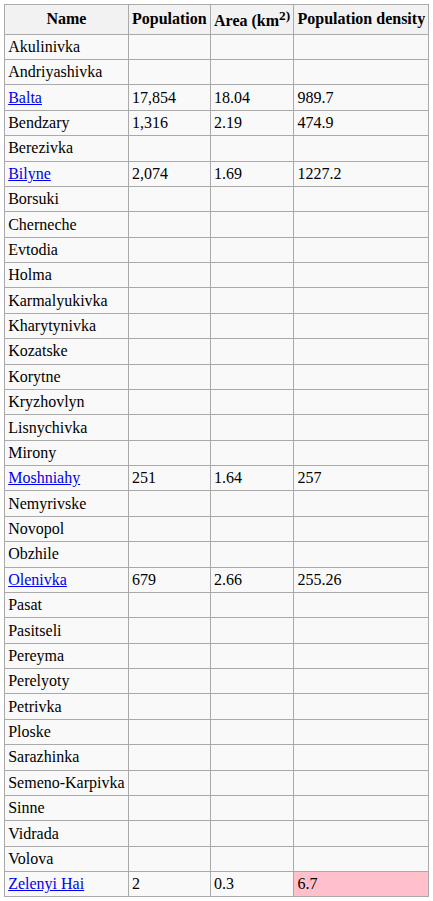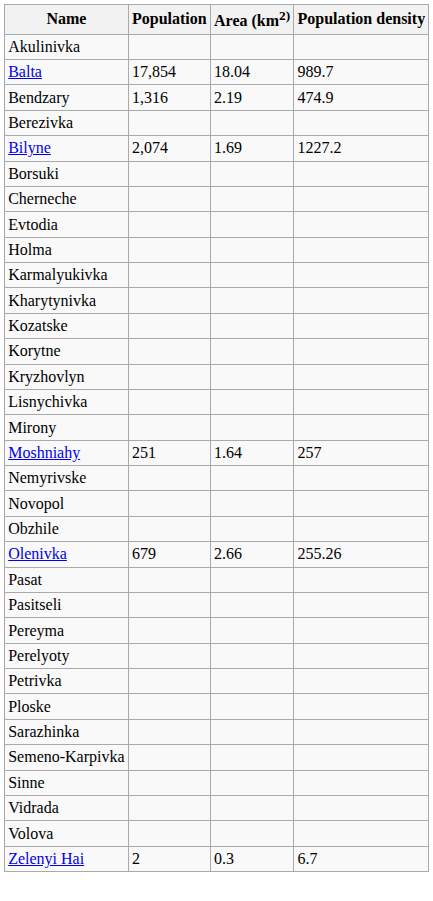 <table class="wikitable">
 <tr>
 <th>Name</th>
 <th>Population</th>
 <th>Area (km<sup>2)</sup></th>
 <th>Population density</th>
 </tr>
 <tr>
 <td>Akulinivka</td>
-<td></td>
-<td></td>
-<td></td>
-</tr>
-<tr>
-<td>Andriyashivka</td>
 <td></td>
 <td></td>
 <td></td>
 </tr>
 <tr>
 <td><a href='#'>Balta</a></td>
 <td>17,854</td>
 <td>18.04</td>
 <td>989.7</td>
 </tr>
 <tr>
 <td>Bendzary</td>
 <td>1,316</td>
 <td>2.19</td>
 <td>474.9</td>
 </tr>
 <tr>
 <td>Berezivka</td>
 <td></td>
 <td></td>
 <td></td>
 </tr>
 <tr>
 <td><a href='#'>Bilyne</a></td>
 <td>2,074</td>
 <td>1.69</td>
 <td>1227.2</td>
 </tr>
 <tr>
 <td>Borsuki</td>
 <td></td>
 <td></td>
 <td></td>
 </tr>
 <tr>
 <td>Cherneche</td>
 <td></td>
 <td></td>
 <td></td>
 </tr>
 <tr>
 <td>Evtodia</td>
 <td></td>
 <td></td>
 <td></td>
 </tr>
 <tr>
 <td>Holma</td>
 <td></td>
 <td></td>
 <td></td>
 </tr>
 <tr>
 <td>Karmalyukivka</td>
 <td></td>
 <td></td>
 <td></td>
 </tr>
 <tr>
 <td>Kharytynivka</td>
 <td></td>
 <td></td>
 <td></td>
 </tr>
 <tr>
 <td>Kozatske</td>
 <td></td>
 <td></td>
 <td></td>
 </tr>
 <tr>
 <td>Korytne</td>
 <td></td>
 <td></td>
 <td></td>
 </tr>
 <tr>
 <td>Kryzhovlyn</td>
 <td></td>
 <td></td>
 <td></td>
 </tr>
 <tr>
 <td>Lisnychivka</td>
 <td></td>
 <td></td>
 <td></td>
 </tr>
 <tr>
 <td>Mirony</td>
 <td></td>
 <td></td>
 <td></td>
 </tr>
 <tr>
 <td><a href='#'>Moshniahy</a></td>
 <td>251</td>
 <td>1.64</td>
 <td>257</td>
 </tr>
 <tr>
 <td>Nemyrivske</td>
 <td></td>
 <td></td>
 <td></td>
 </tr>
 <tr>
 <td>Novopol</td>
 <td></td>
 <td></td>
 <td></td>
 </tr>
 <tr>
 <td>Obzhile</td>
 <td></td>
 <td></td>
 <td></td>
 </tr>
 <tr>
 <td><a href='#'>Olenivka</a></td>
 <td>679</td>
 <td>2.66</td>
 <td>255.26</td>
 </tr>
 <tr>
 <td>Pasat</td>
 <td></td>
 <td></td>
 <td></td>
 </tr>
 <tr>
 <td>Pasitseli</td>
 <td></td>
 <td></td>
 <td></td>
 </tr>
 <tr>
 <td>Pereyma</td>
 <td></td>
 <td></td>
 <td></td>
 </tr>
 <tr>
 <td>Perelyoty</td>
 <td></td>
 <td></td>
 <td></td>
 </tr>
 <tr>
 <td>Petrivka</td>
 <td></td>
 <td></td>
 <td></td>
 </tr>
 <tr>
 <td>Ploske</td>
 <td></td>
 <td></td>
 <td></td>
 </tr>
 <tr>
 <td>Sarazhinka</td>
 <td></td>
 <td></td>
 <td></td>
 </tr>
 <tr>
 <td>Semeno-Karpivka</td>
 <td></td>
 <td></td>
 <td></td>
 </tr>
 <tr>
 <td>Sinne</td>
 <td></td>
 <td></td>
 <td></td>
 </tr>
 <tr>
 <td>Vidrada</td>
 <td></td>
 <td></td>
 <td></td>
 </tr>
 <tr>
 <td>Volova</td>
 <td></td>
 <td></td>
 <td></td>
 </tr>
 <tr>
 <td><a href='#'>Zelenyi Hai</a></td>
 <td>2</td>
 <td>0.3</td>
-<td style="background: pink;">6.7</td>
+<td>6.7</td>
 </tr>
 </table>
